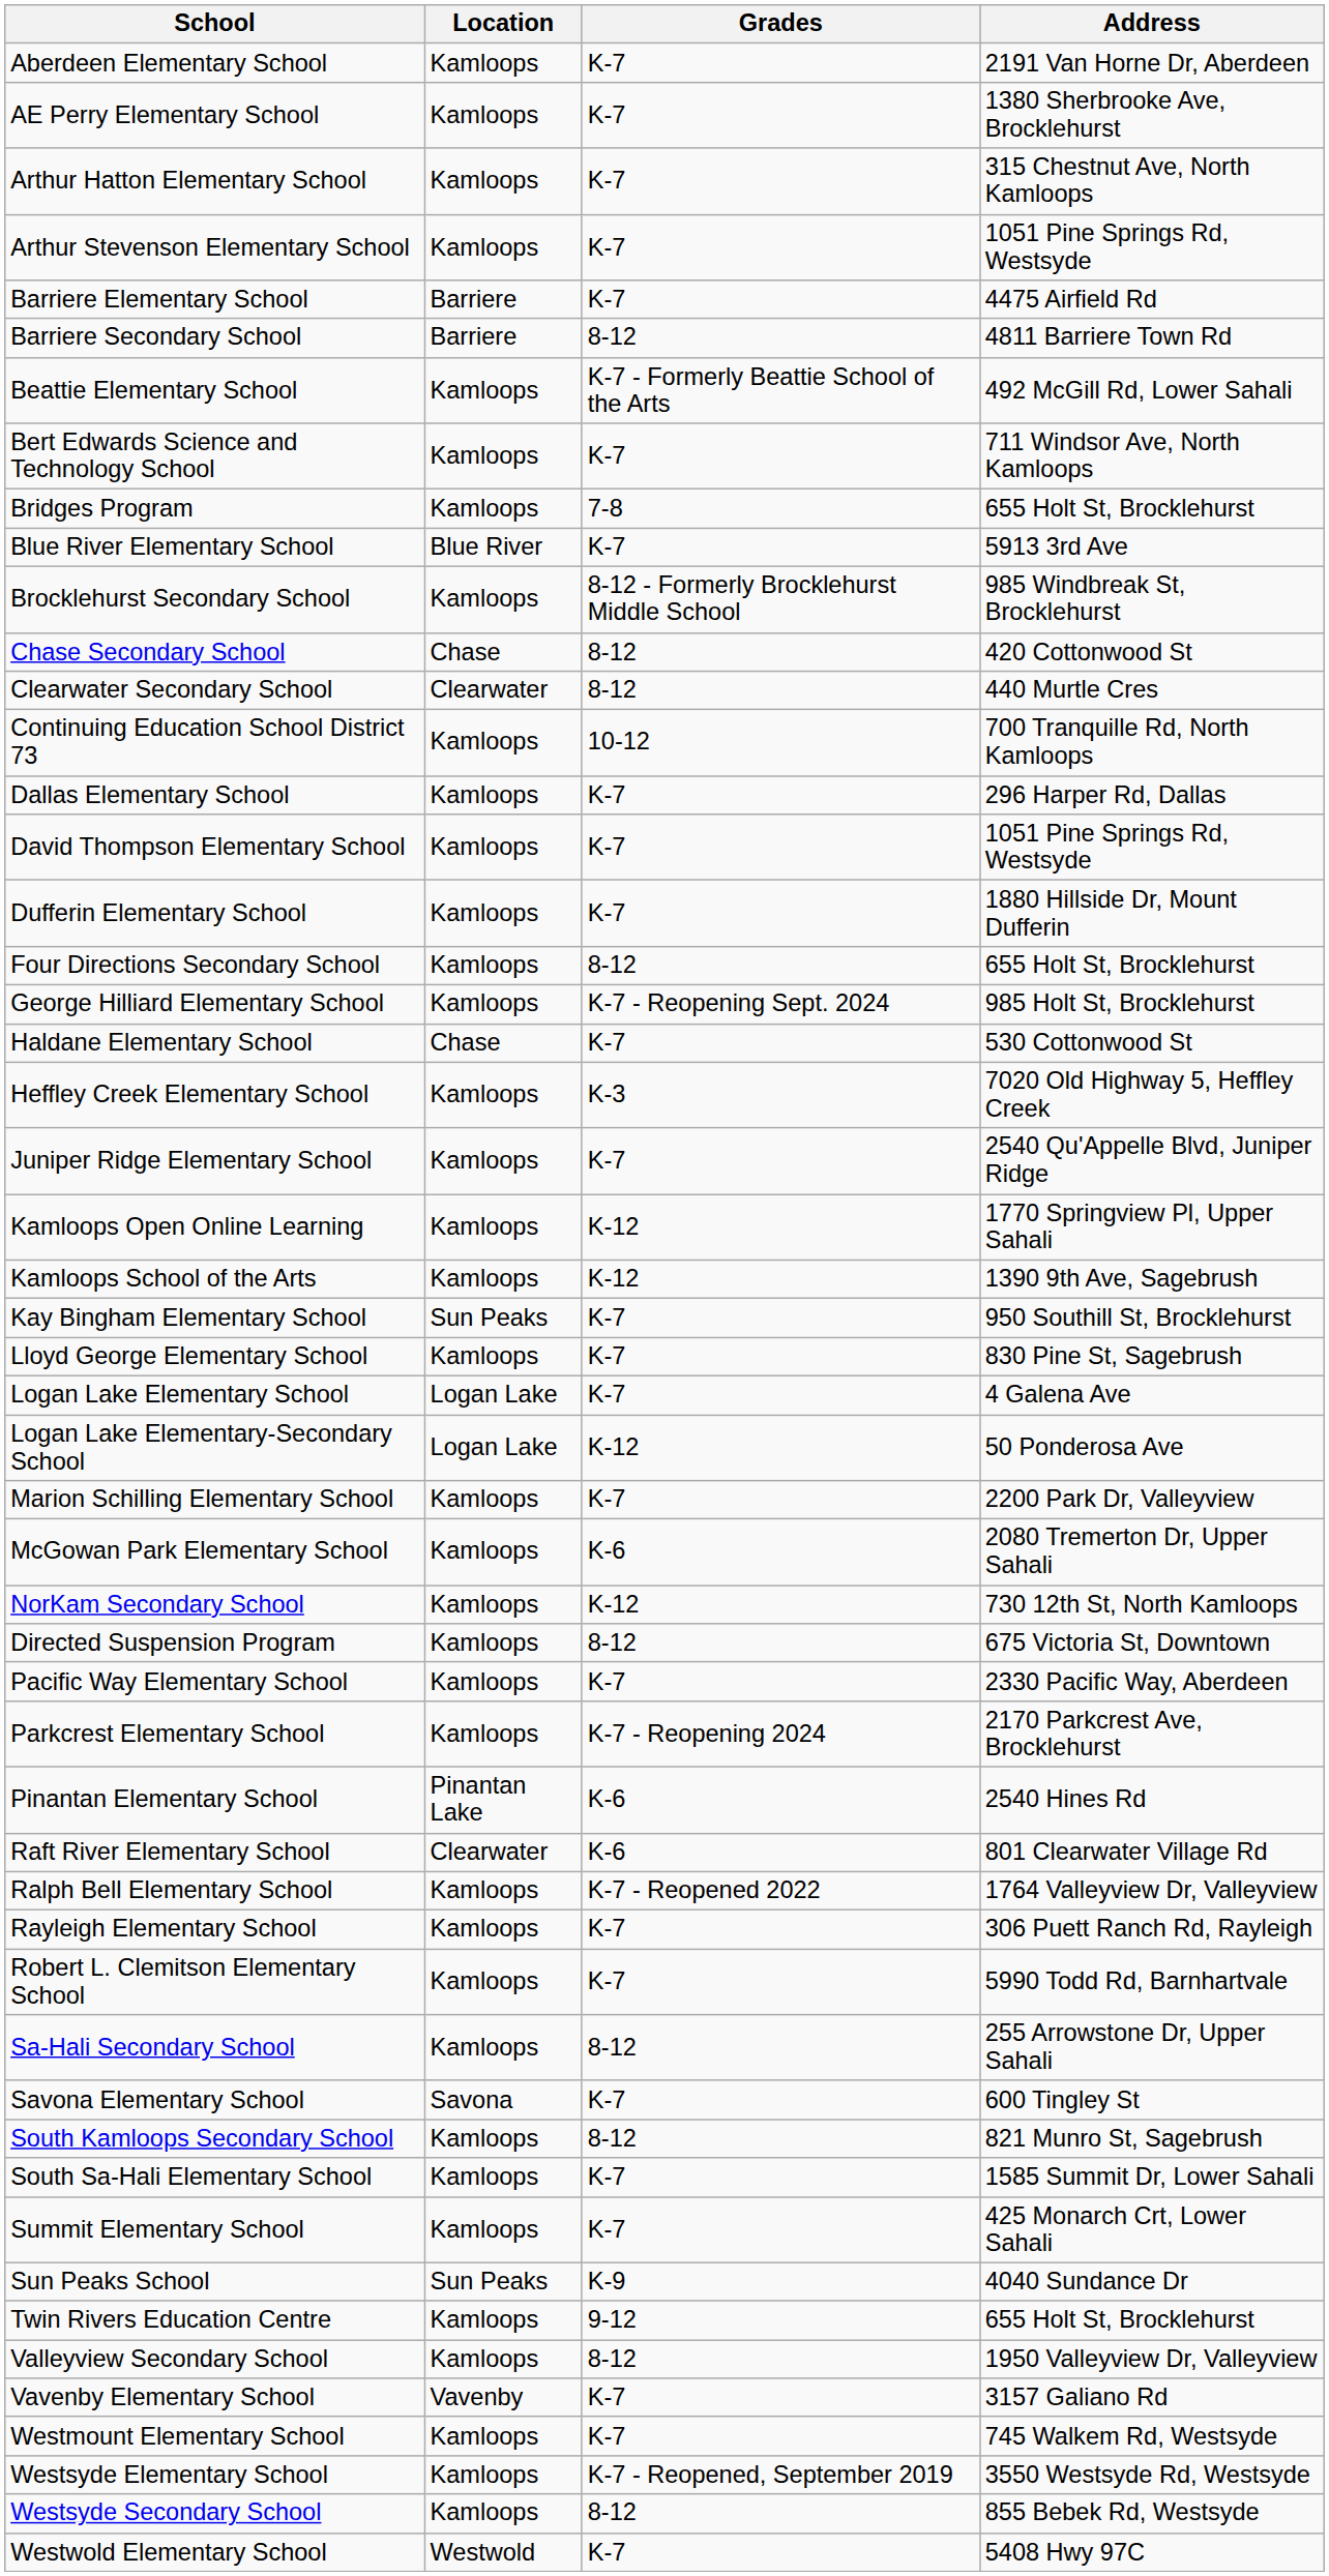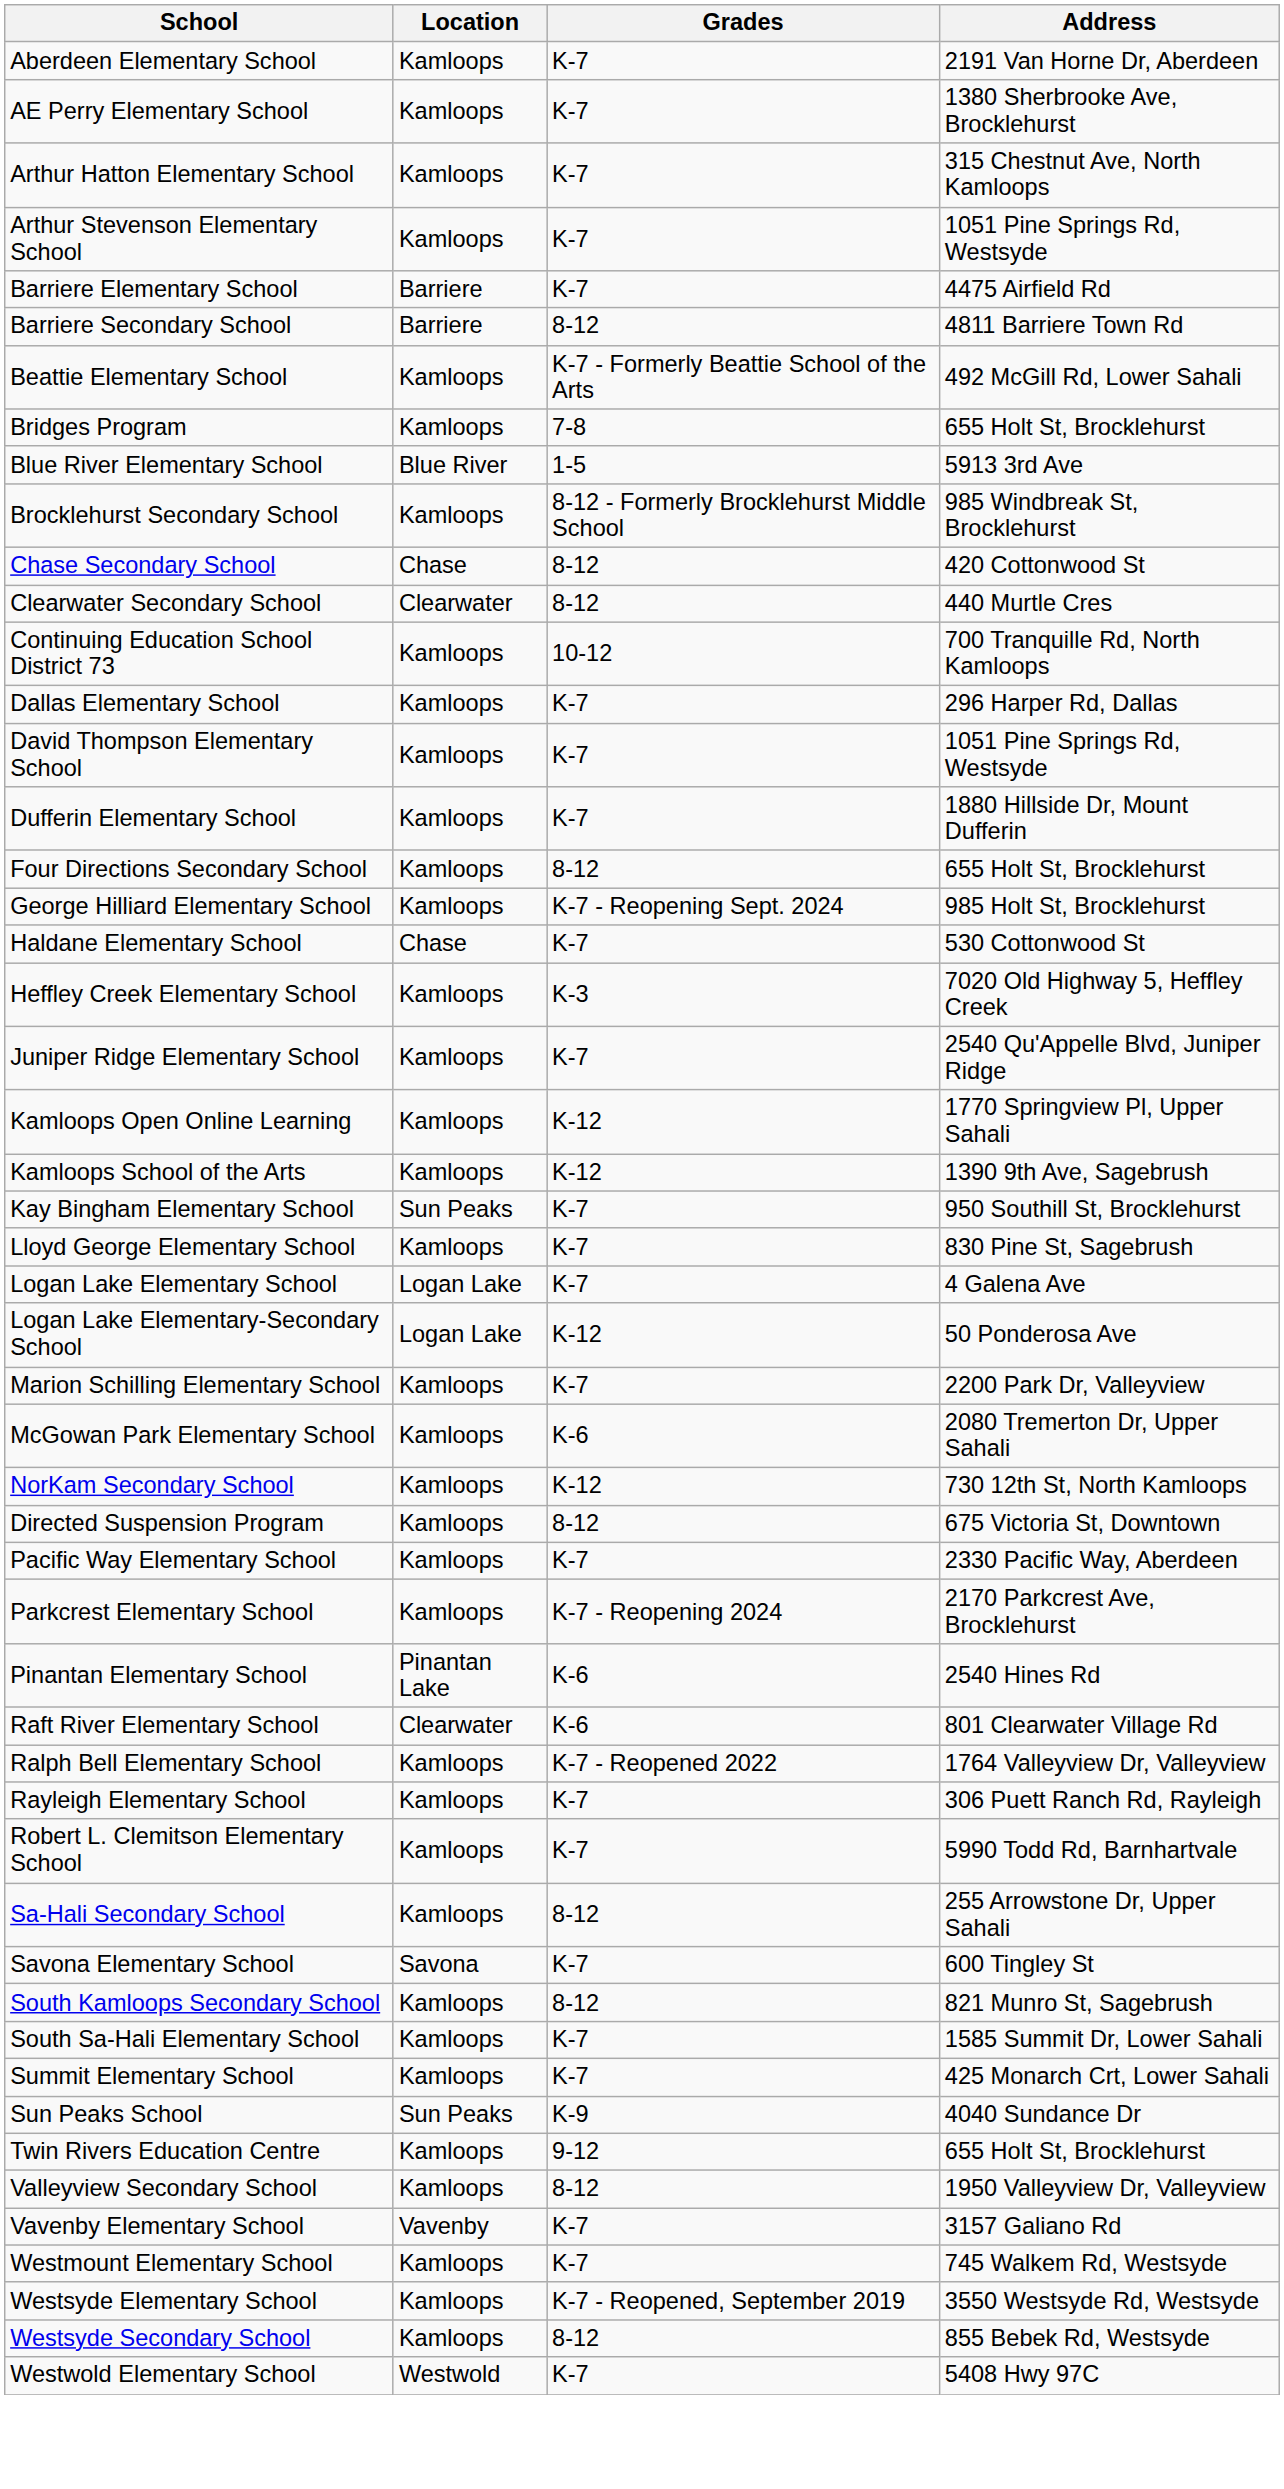 <table class="wikitable">
 <tr>
 <th>School</th>
 <th>Location</th>
 <th>Grades</th>
 <th>Address</th>
 </tr>
 <tr>
 <td>Aberdeen Elementary School</td>
 <td>Kamloops</td>
 <td>K-7</td>
 <td>2191 Van Horne Dr, Aberdeen</td>
 </tr>
 <tr>
 <td>AE Perry Elementary School</td>
 <td>Kamloops</td>
 <td>K-7</td>
 <td>1380 Sherbrooke Ave, Brocklehurst</td>
 </tr>
 <tr>
 <td>Arthur Hatton Elementary School</td>
 <td>Kamloops</td>
 <td>K-7</td>
 <td>315 Chestnut Ave, North Kamloops</td>
 </tr>
 <tr>
 <td>Arthur Stevenson Elementary School</td>
 <td>Kamloops</td>
 <td>K-7</td>
 <td>1051 Pine Springs Rd, Westsyde</td>
 </tr>
 <tr>
 <td>Barriere Elementary School</td>
 <td>Barriere</td>
 <td>K-7</td>
 <td>4475 Airfield Rd</td>
 </tr>
 <tr>
 <td>Barriere Secondary School</td>
 <td>Barriere</td>
 <td>8-12</td>
 <td>4811 Barriere Town Rd</td>
 </tr>
 <tr>
 <td>Beattie Elementary School</td>
 <td>Kamloops</td>
 <td>K-7 - Formerly Beattie School of the Arts</td>
 <td>492 McGill Rd, Lower Sahali</td>
 </tr>
 <tr>
-<td>Bert Edwards Science and Technology School</td>
-<td>Kamloops</td>
-<td>K-7</td>
-<td>711 Windsor Ave, North Kamloops</td>
-</tr>
-<tr>
 <td>Bridges Program</td>
 <td>Kamloops</td>
 <td>7-8</td>
 <td>655 Holt St, Brocklehurst</td>
 </tr>
 <tr>
 <td>Blue River Elementary School</td>
 <td>Blue River</td>
-<td>K-7</td>
+<td>1-5</td>
 <td>5913 3rd Ave</td>
 </tr>
 <tr>
 <td>Brocklehurst Secondary School</td>
 <td>Kamloops</td>
 <td>8-12 - Formerly Brocklehurst Middle School</td>
 <td>985 Windbreak St, Brocklehurst</td>
 </tr>
 <tr>
 <td><a href='#'>Chase Secondary School</a></td>
 <td>Chase</td>
 <td>8-12</td>
 <td>420 Cottonwood St</td>
 </tr>
 <tr>
 <td>Clearwater Secondary School</td>
 <td>Clearwater</td>
 <td>8-12</td>
 <td>440 Murtle Cres</td>
 </tr>
 <tr>
 <td>Continuing Education School District 73</td>
 <td>Kamloops</td>
 <td>10-12</td>
 <td>700 Tranquille Rd, North Kamloops</td>
 </tr>
 <tr>
 <td>Dallas Elementary School</td>
 <td>Kamloops</td>
 <td>K-7</td>
 <td>296 Harper Rd, Dallas</td>
 </tr>
 <tr>
 <td>David Thompson Elementary School</td>
 <td>Kamloops</td>
 <td>K-7</td>
 <td>1051 Pine Springs Rd, Westsyde</td>
 </tr>
 <tr>
 <td>Dufferin Elementary School</td>
 <td>Kamloops</td>
 <td>K-7</td>
 <td>1880 Hillside Dr, Mount Dufferin</td>
 </tr>
 <tr>
 <td>Four Directions Secondary School</td>
 <td>Kamloops</td>
 <td>8-12</td>
 <td>655 Holt St, Brocklehurst</td>
 </tr>
 <tr>
 <td>George Hilliard Elementary School</td>
 <td>Kamloops</td>
 <td>K-7 - Reopening Sept. 2024</td>
 <td>985 Holt St, Brocklehurst</td>
 </tr>
 <tr>
 <td>Haldane Elementary School</td>
 <td>Chase</td>
 <td>K-7</td>
 <td>530 Cottonwood St</td>
 </tr>
 <tr>
 <td>Heffley Creek Elementary School</td>
 <td>Kamloops</td>
 <td>K-3</td>
 <td>7020 Old Highway 5, Heffley Creek</td>
 </tr>
 <tr>
 <td>Juniper Ridge Elementary School</td>
 <td>Kamloops</td>
 <td>K-7</td>
 <td>2540 Qu'Appelle Blvd, Juniper Ridge</td>
 </tr>
 <tr>
 <td>Kamloops Open Online Learning</td>
 <td>Kamloops</td>
 <td>K-12</td>
 <td>1770 Springview Pl, Upper Sahali</td>
 </tr>
 <tr>
 <td>Kamloops School of the Arts</td>
 <td>Kamloops</td>
 <td>K-12</td>
 <td>1390 9th Ave, Sagebrush</td>
 </tr>
 <tr>
 <td>Kay Bingham Elementary School</td>
 <td>Sun Peaks</td>
 <td>K-7</td>
 <td>950 Southill St, Brocklehurst</td>
 </tr>
 <tr>
 <td>Lloyd George Elementary School</td>
 <td>Kamloops</td>
 <td>K-7</td>
 <td>830 Pine St, Sagebrush</td>
 </tr>
 <tr>
 <td>Logan Lake Elementary School</td>
 <td>Logan Lake</td>
 <td>K-7</td>
 <td>4 Galena Ave</td>
 </tr>
 <tr>
 <td>Logan Lake Elementary-Secondary School</td>
 <td>Logan Lake</td>
 <td>K-12</td>
 <td>50 Ponderosa Ave</td>
 </tr>
 <tr>
 <td>Marion Schilling Elementary School</td>
 <td>Kamloops</td>
 <td>K-7</td>
 <td>2200 Park Dr, Valleyview</td>
 </tr>
 <tr>
 <td>McGowan Park Elementary School</td>
 <td>Kamloops</td>
 <td>K-6</td>
 <td>2080 Tremerton Dr, Upper Sahali</td>
 </tr>
 <tr>
 <td><a href='#'>NorKam Secondary School</a></td>
 <td>Kamloops</td>
 <td>K-12</td>
 <td>730 12th St, North Kamloops</td>
 </tr>
 <tr>
 <td>Directed Suspension Program</td>
 <td>Kamloops</td>
 <td>8-12</td>
 <td>675 Victoria St, Downtown</td>
 </tr>
 <tr>
 <td>Pacific Way Elementary School</td>
 <td>Kamloops</td>
 <td>K-7</td>
 <td>2330 Pacific Way, Aberdeen</td>
 </tr>
 <tr>
 <td>Parkcrest Elementary School</td>
 <td>Kamloops</td>
 <td>K-7 - Reopening 2024</td>
 <td>2170 Parkcrest Ave, Brocklehurst</td>
 </tr>
 <tr>
 <td>Pinantan Elementary School</td>
 <td>Pinantan Lake</td>
 <td>K-6</td>
 <td>2540 Hines Rd</td>
 </tr>
 <tr>
 <td>Raft River Elementary School</td>
 <td>Clearwater</td>
 <td>K-6</td>
 <td>801 Clearwater Village Rd</td>
 </tr>
 <tr>
 <td>Ralph Bell Elementary School</td>
 <td>Kamloops</td>
 <td>K-7 - Reopened 2022</td>
 <td>1764 Valleyview Dr, Valleyview</td>
 </tr>
 <tr>
 <td>Rayleigh Elementary School</td>
 <td>Kamloops</td>
 <td>K-7</td>
 <td>306 Puett Ranch Rd, Rayleigh</td>
 </tr>
 <tr>
 <td>Robert L. Clemitson Elementary School</td>
 <td>Kamloops</td>
 <td>K-7</td>
 <td>5990 Todd Rd, Barnhartvale</td>
 </tr>
 <tr>
 <td><a href='#'>Sa-Hali Secondary School</a></td>
 <td>Kamloops</td>
 <td>8-12</td>
 <td>255 Arrowstone Dr, Upper Sahali</td>
 </tr>
 <tr>
 <td>Savona Elementary School</td>
 <td>Savona</td>
 <td>K-7</td>
 <td>600 Tingley St</td>
 </tr>
 <tr>
 <td><a href='#'>South Kamloops Secondary School</a></td>
 <td>Kamloops</td>
 <td>8-12</td>
 <td>821 Munro St, Sagebrush</td>
 </tr>
 <tr>
 <td>South Sa-Hali Elementary School</td>
 <td>Kamloops</td>
 <td>K-7</td>
 <td>1585 Summit Dr, Lower Sahali</td>
 </tr>
 <tr>
 <td>Summit Elementary School</td>
 <td>Kamloops</td>
 <td>K-7</td>
 <td>425 Monarch Crt, Lower Sahali</td>
 </tr>
 <tr>
 <td>Sun Peaks School</td>
 <td>Sun Peaks</td>
 <td>K-9</td>
 <td>4040 Sundance Dr</td>
 </tr>
 <tr>
 <td>Twin Rivers Education Centre</td>
 <td>Kamloops</td>
 <td>9-12</td>
 <td>655 Holt St, Brocklehurst</td>
 </tr>
 <tr>
 <td>Valleyview Secondary School</td>
 <td>Kamloops</td>
 <td>8-12</td>
 <td>1950 Valleyview Dr, Valleyview</td>
 </tr>
 <tr>
 <td>Vavenby Elementary School</td>
 <td>Vavenby</td>
 <td>K-7</td>
 <td>3157 Galiano Rd</td>
 </tr>
 <tr>
 <td>Westmount Elementary School</td>
 <td>Kamloops</td>
 <td>K-7</td>
 <td>745 Walkem Rd, Westsyde</td>
 </tr>
 <tr>
 <td>Westsyde Elementary School</td>
 <td>Kamloops</td>
 <td>K-7 - Reopened, September 2019</td>
 <td>3550 Westsyde Rd, Westsyde</td>
 </tr>
 <tr>
 <td><a href='#'>Westsyde Secondary School</a></td>
 <td>Kamloops</td>
 <td>8-12</td>
 <td>855 Bebek Rd, Westsyde</td>
 </tr>
 <tr>
 <td>Westwold Elementary School</td>
 <td>Westwold</td>
 <td>K-7</td>
 <td>5408 Hwy 97C</td>
 </tr>
 </table>
